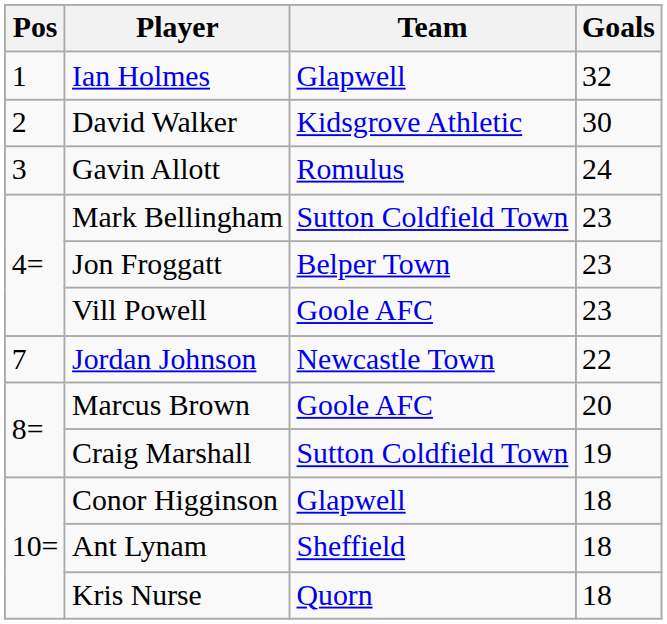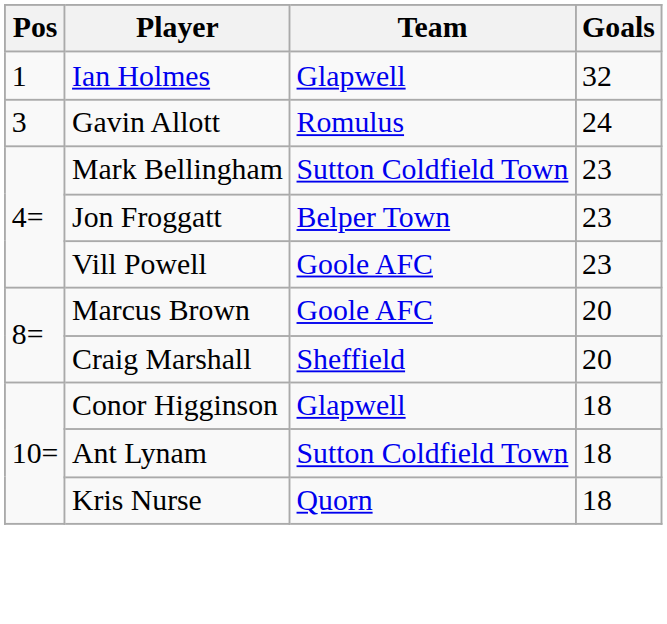 <table class= wikitable>
 <tr>
 <th>Pos</th>
 <th>Player</th>
 <th>Team</th>
 <th>Goals</th>
 </tr>
 <tr>
 <td rowspan="1">1</td>
 <td> <a href='#'>Ian Holmes</a></td>
 <td><a href='#'>Glapwell</a></td>
 <td>32</td>
-</tr>
-<tr>
-<td rowspan="1">2</td>
-<td> David Walker</td>
-<td><a href='#'>Kidsgrove Athletic</a></td>
-<td>30</td>
 </tr>
 <tr>
 <td rowspan="1">3</td>
 <td> Gavin Allott</td>
 <td><a href='#'>Romulus</a></td>
 <td>24</td>
 </tr>
 <tr>
 <td rowspan="3">4=</td>
 <td> Mark Bellingham</td>
 <td><a href='#'>Sutton Coldfield Town</a></td>
 <td>23</td>
 </tr>
 <tr>
 <td> Jon Froggatt</td>
 <td><a href='#'>Belper Town</a></td>
 <td>23</td>
 </tr>
 <tr>
 <td> Vill Powell</td>
 <td><a href='#'>Goole AFC</a></td>
 <td>23</td>
 </tr>
 <tr>
-<td rowspan="1">7</td>
-<td> <a href='#'>Jordan Johnson</a></td>
-<td><a href='#'>Newcastle Town</a></td>
-<td>22</td>
-</tr>
-<tr>
 <td rowspan="2">8=</td>
 <td> Marcus Brown</td>
 <td><a href='#'>Goole AFC</a></td>
 <td>20</td>
 </tr>
 <tr>
 <td> Craig Marshall</td>
-<td><a href='#'>Sutton Coldfield Town</a></td>
-<td>19</td>
+<td><a href='#'>Sheffield</a></td>
+<td>20</td>
 </tr>
 <tr>
 <td rowspan="3">10=</td>
 <td> Conor Higginson</td>
 <td><a href='#'>Glapwell</a></td>
 <td>18</td>
 </tr>
 <tr>
 <td> Ant Lynam</td>
-<td><a href='#'>Sheffield</a></td>
+<td><a href='#'>Sutton Coldfield Town</a></td>
 <td>18</td>
 </tr>
 <tr>
 <td> Kris Nurse</td>
 <td><a href='#'>Quorn</a></td>
 <td>18</td>
 </tr>
 </table>
